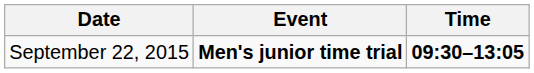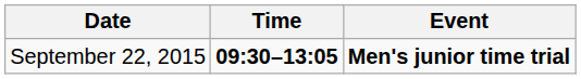 <table class="wikitable">
 <tr>
 <th>Date</th>
+<th>Time</th>
 <th>Event</th>
-<th>Time</th>
 </tr>
 <tr>
 <td>September 22, 2015</td>
+<td><strong>09:30–13:05</strong></td>
 <td><strong>Men's junior time trial</strong></td>
-<td><strong>09:30–13:05</strong></td>
 </tr>
 </table>
